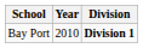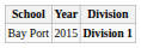 <table class="wikitable">
 <tr>
 <th>School</th>
 <th>Year</th>
 <th>Division</th>
 </tr>
 <tr>
 <td>Bay Port</td>
-<td>2010</td>
+<td>2015</td>
 <td><strong>Division 1</strong></td>
 </tr>
 </table>
